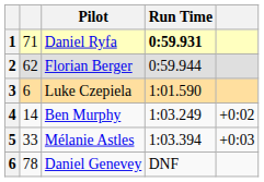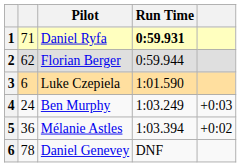 <table class="wikitable" style="font-size: 95%;">
 <tr>
 <th></th>
 <th></th>
 <th>Pilot</th>
 <th>Run Time</th>
 <th></th>
 </tr>
 <tr>
 <th>1</th>
 <td style="background:#ffffbf;">71</td>
 <td style="background:#ffffbf;"> <a href='#'>Daniel Ryfa</a></td>
 <td style="background:#ffffbf;"><strong>0:59.931</strong></td>
 <td style="background:#ffffbf;"></td>
 </tr>
 <tr>
 <th>2</th>
 <td style="background:#dfdfdf;">62</td>
 <td style="background:#dfdfdf;"> <a href='#'>Florian Berger</a></td>
 <td style="background:#dfdfdf;">0:59.944</td>
 <td style="background:#dfdfdf;"></td>
 </tr>
 <tr>
 <th>3</th>
 <td style="background:#ffdf9f;">6</td>
 <td style="background:#ffdf9f;"> Luke Czepiela</td>
 <td style="background:#ffdf9f;">1:01.590</td>
 <td style="background:#ffdf9f;"></td>
 </tr>
 <tr>
 <th>4</th>
-<td>14</td>
+<td>24</td>
 <td> <a href='#'>Ben Murphy</a></td>
 <td>1:03.249</td>
-<td>+0:02</td>
+<td>+0:03</td>
 </tr>
 <tr>
 <th>5</th>
-<td>33</td>
+<td>36</td>
 <td> <a href='#'>Mélanie Astles</a></td>
 <td>1:03.394</td>
-<td>+0:03</td>
+<td>+0:02</td>
 </tr>
 <tr>
 <th>6</th>
 <td>78</td>
 <td> <a href='#'>Daniel Genevey</a></td>
 <td>DNF</td>
 <td></td>
 </tr>
 </table>
